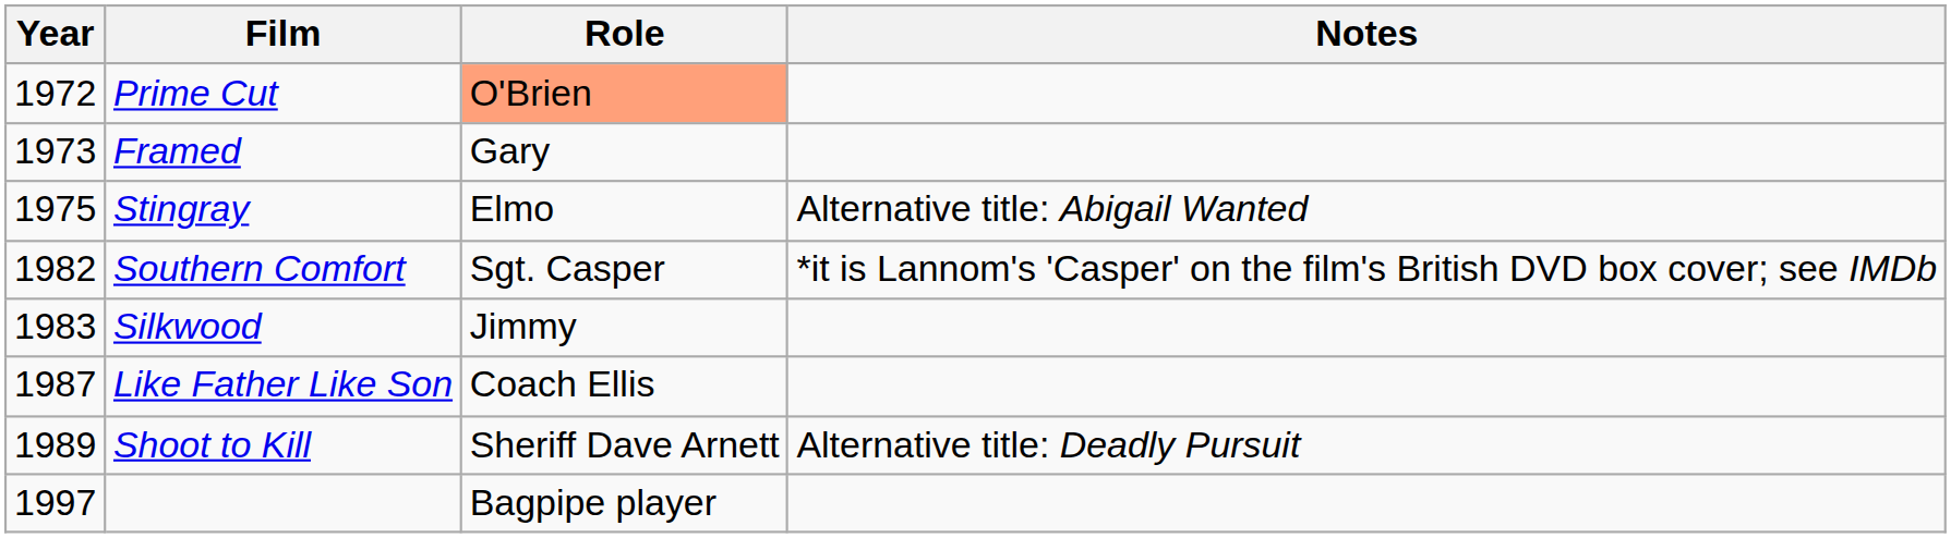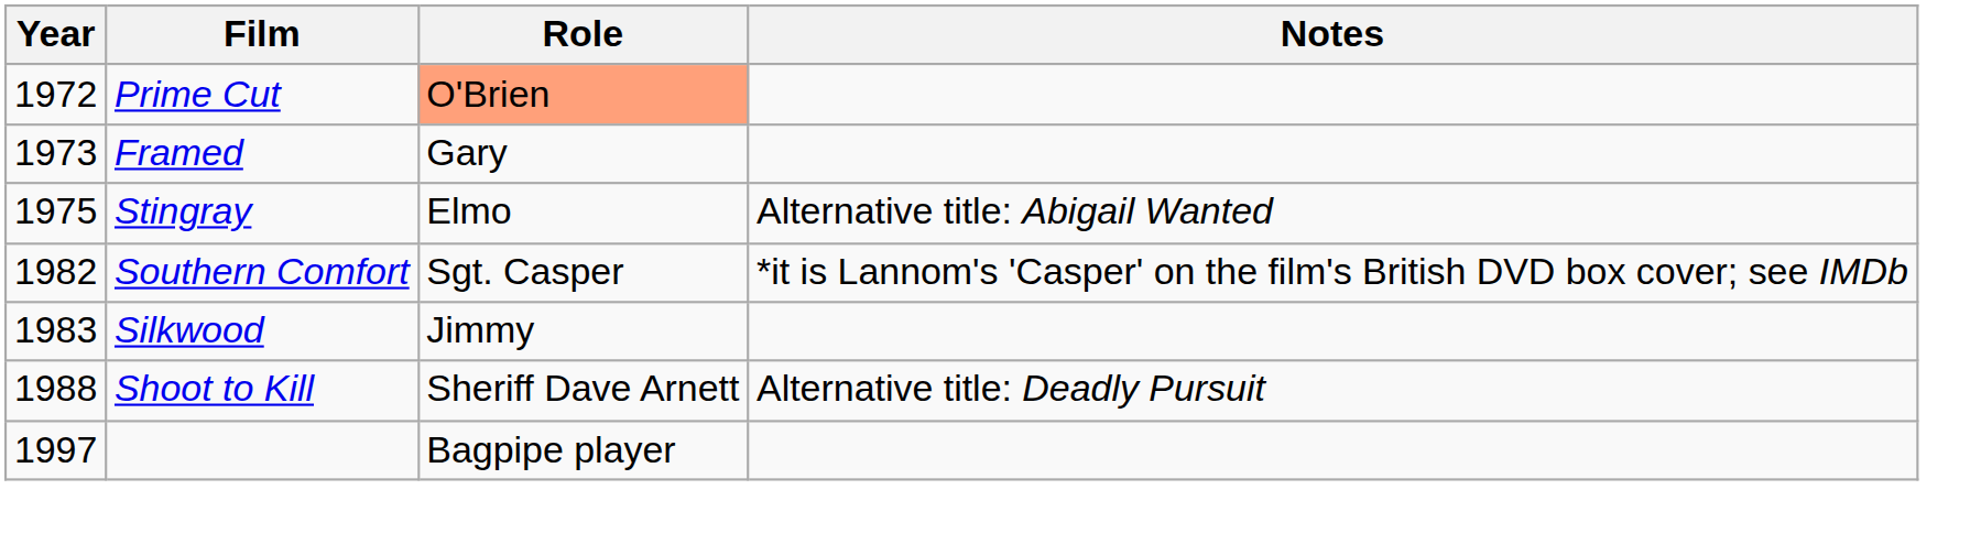 <table class="wikitable sortable">
 <tr>
 <th>Year</th>
 <th>Film</th>
 <th>Role</th>
 <th>Notes</th>
 </tr>
 <tr>
 <td>1972</td>
 <td><em><a href='#'>Prime Cut</a></em></td>
 <td style="background: lightsalmon;">O'Brien</td>
 <td></td>
 </tr>
 <tr>
 <td>1973</td>
 <td><em><a href='#'>Framed</a></em></td>
 <td>Gary</td>
 <td></td>
 </tr>
 <tr>
 <td>1975</td>
 <td><em><a href='#'>Stingray</a></em></td>
 <td>Elmo</td>
 <td>Alternative title: <em>Abigail Wanted</em></td>
 </tr>
 <tr>
 <td>1982</td>
 <td><em><a href='#'>Southern Comfort</a></em></td>
 <td>Sgt. Casper</td>
 <td>*it is Lannom's 'Casper' on the film's British DVD box cover; see <em>IMDb</em></td>
 </tr>
 <tr>
 <td>1983</td>
 <td><em><a href='#'>Silkwood</a></em></td>
 <td>Jimmy</td>
 <td></td>
 </tr>
 <tr>
-<td>1987</td>
-<td><em><a href='#'>Like Father Like Son</a></em></td>
-<td>Coach Ellis</td>
-<td></td>
-</tr>
-<tr>
-<td>1989</td>
+<td>1988</td>
 <td><em><a href='#'>Shoot to Kill</a></em></td>
 <td>Sheriff Dave Arnett</td>
 <td>Alternative title: <em>Deadly Pursuit</em></td>
 </tr>
 <tr>
 <td>1997</td>
 <td><em></em></td>
 <td>Bagpipe player</td>
 <td></td>
 </tr>
 </table>
